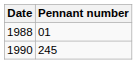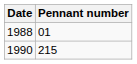 <table class="wikitable">
 <tr>
 <th>Date</th>
 <th>Pennant number</th>
 </tr>
 <tr>
 <td>1988</td>
 <td>01</td>
 </tr>
 <tr>
 <td>1990</td>
-<td>245</td>
+<td>215</td>
 </tr>
 </table>
